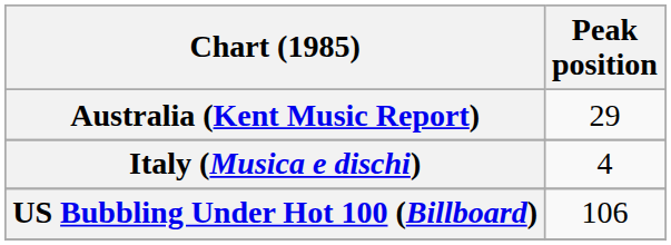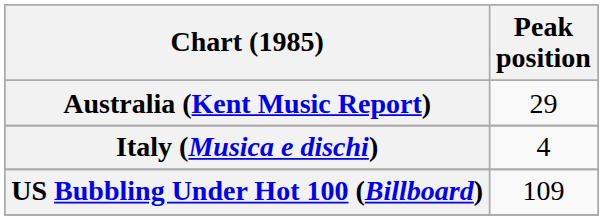 <table class="wikitable sortable plainrowheaders" style="text-align:center">
 <tr>
 <th>Chart (1985)</th>
 <th>Peak<br>position</th>
 </tr>
 <tr>
 <th scope="row">Australia (<a href='#'>Kent Music Report</a>)</th>
 <td>29</td>
 </tr>
 <tr>
 </tr>
 <tr>
 </tr>
 <tr>
 </tr>
 <tr>
 </tr>
 <tr>
 </tr>
 <tr>
 <th scope="row">Italy (<em><a href='#'>Musica e dischi</a></em>)</th>
 <td>4</td>
 </tr>
 <tr>
 </tr>
 <tr>
 </tr>
 <tr>
 </tr>
 <tr>
 </tr>
 <tr>
 </tr>
 <tr>
 </tr>
 <tr>
 <th scope="row">US <a href='#'>Bubbling Under Hot 100</a> (<em><a href='#'>Billboard</a></em>)</th>
-<td>106</td>
+<td>109</td>
 </tr>
 <tr>
 </tr>
 </table>
